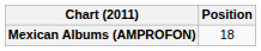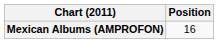 <table class="wikitable plainrowheaders" style="text-align:center">
 <tr>
 <th scope="col">Chart (2011)</th>
 <th scope="col">Position</th>
 </tr>
 <tr>
 <th scope="row">Mexican Albums (AMPROFON)</th>
-<td>18</td>
+<td>16</td>
 </tr>
 </table>
